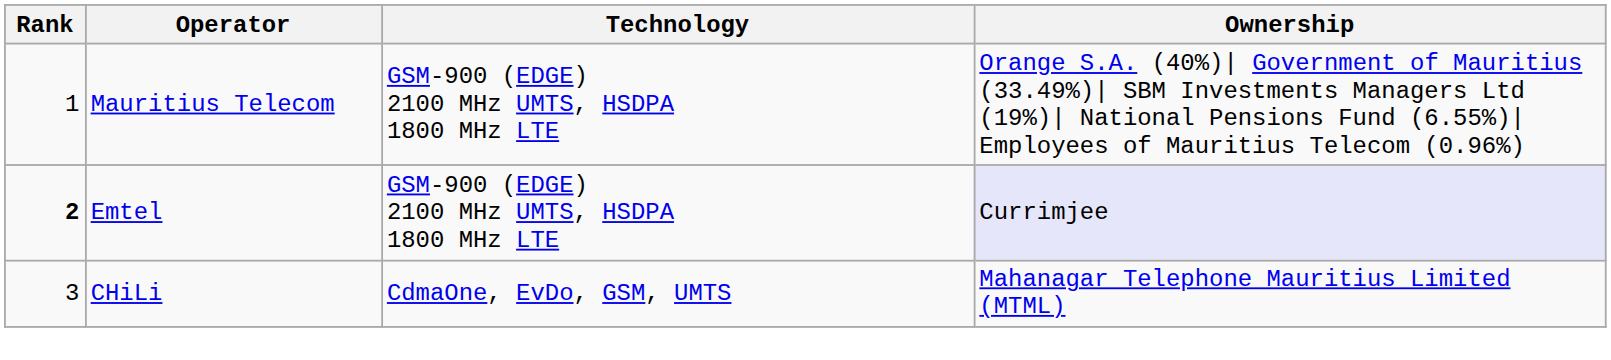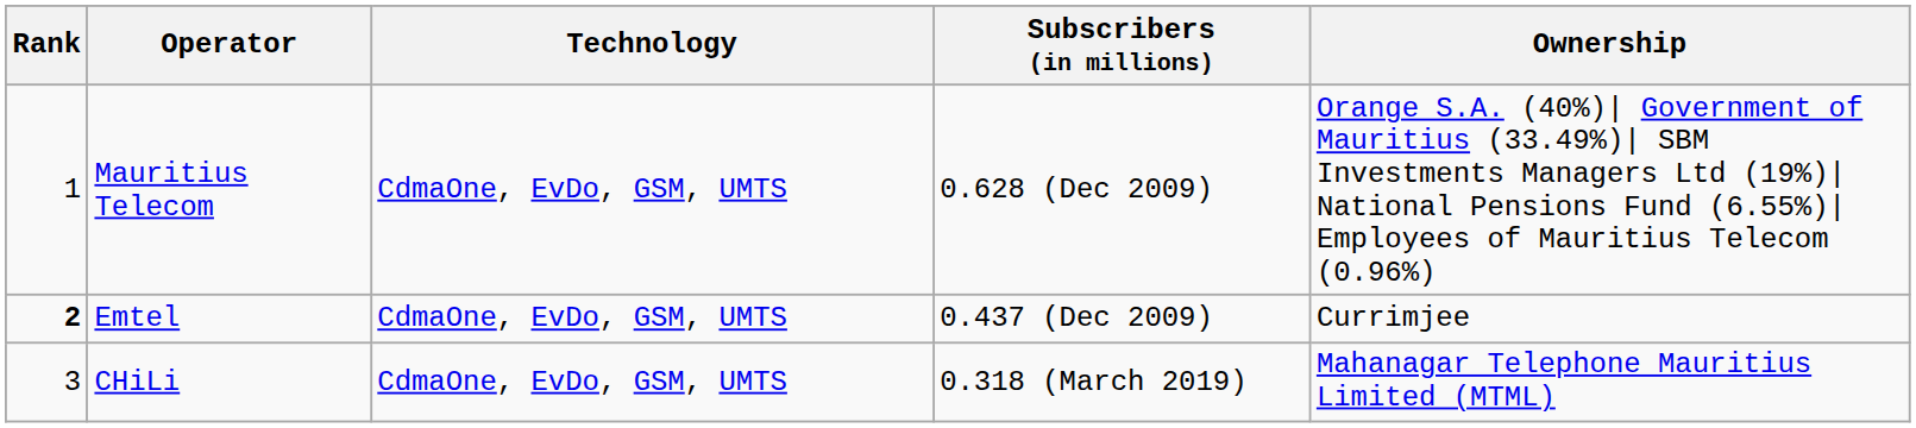 <table class="wikitable">
 <tr>
 <th style="width:3%;">Rank</th>
 <th style="width:15%;">Operator</th>
 <th style="width:30%;">Technology</th>
+<th style="width:20%;">Subscribers<br><small>(in millions)</small></th>
 <th style="width:32%;">Ownership</th>
 </tr>
 <tr>
 <td align=right>1</td>
 <td><a href='#'>Mauritius Telecom</a></td>
-<td><a href='#'>GSM</a>-900 (<a href='#'>EDGE</a>)<br>2100 MHz <a href='#'>UMTS</a>, <a href='#'>HSDPA</a><br>1800 MHz <a href='#'>LTE</a></td>
+<td><a href='#'>CdmaOne</a>, <a href='#'>EvDo</a>, <a href='#'>GSM</a>, <a href='#'>UMTS</a></td>
+<td>0.628 (Dec 2009)</td>
 <td><a href='#'>Orange S.A.</a> (40%)| <a href='#'>Government of Mauritius</a> (33.49%)| SBM Investments Managers Ltd	(19%)| National Pensions Fund (6.55%)| Employees of Mauritius Telecom (0.96%)</td>
 </tr>
 <tr>
 <td align=right><strong>2</strong></td>
 <td><a href='#'>Emtel</a></td>
-<td><a href='#'>GSM</a>-900 (<a href='#'>EDGE</a>)<br>2100 MHz <a href='#'>UMTS</a>, <a href='#'>HSDPA</a><br>1800 MHz <a href='#'>LTE</a></td>
-<td style="background: lavender;">Currimjee</td>
+<td><a href='#'>CdmaOne</a>, <a href='#'>EvDo</a>, <a href='#'>GSM</a>, <a href='#'>UMTS</a></td>
+<td>0.437 (Dec 2009)</td>
+<td>Currimjee</td>
 </tr>
 <tr>
 <td align=right>3</td>
 <td><a href='#'>CHiLi</a></td>
 <td><a href='#'>CdmaOne</a>, <a href='#'>EvDo</a>, <a href='#'>GSM</a>, <a href='#'>UMTS</a></td>
+<td>0.318 (March 2019)</td>
 <td><a href='#'>Mahanagar Telephone Mauritius Limited (MTML)</a></td>
 </tr>
 </table>
